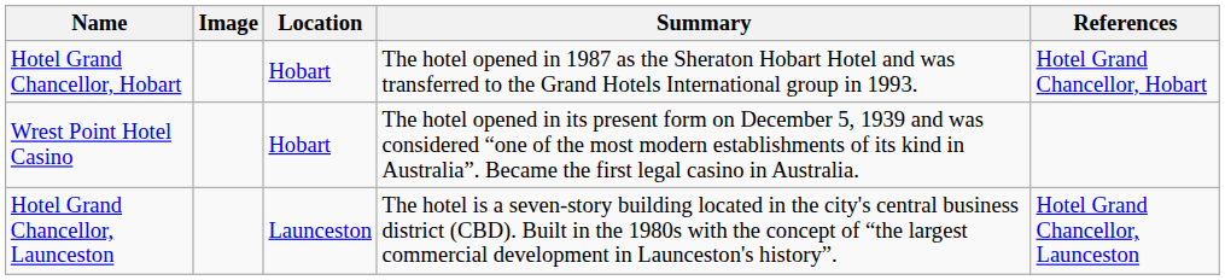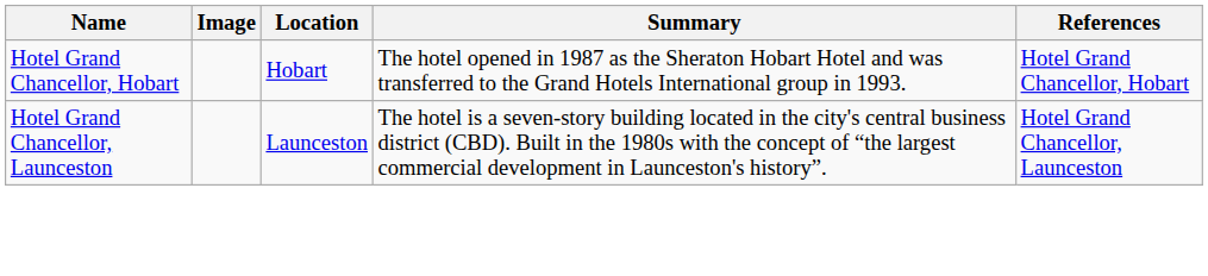 <table class="wikitable">
 <tr>
 <th>Name</th>
 <th>Image</th>
 <th>Location</th>
 <th>Summary</th>
 <th>References</th>
 </tr>
 <tr>
 <td><a href='#'>Hotel Grand Chancellor, Hobart</a></td>
 <td></td>
 <td><a href='#'>Hobart</a></td>
 <td>The hotel opened in 1987 as the Sheraton Hobart Hotel and was transferred to the Grand Hotels International group in 1993.</td>
 <td><a href='#'>Hotel Grand Chancellor, Hobart</a></td>
 </tr>
 <tr>
-<td><a href='#'>Wrest Point Hotel Casino</a></td>
-<td></td>
-<td><a href='#'>Hobart</a></td>
-<td>The hotel opened in its present form on December 5, 1939 and was considered “one of the most modern establishments of its kind in Australia”. Became the first legal casino in Australia.</td>
-<td></td>
-</tr>
-<tr>
 <td><a href='#'>Hotel Grand Chancellor, Launceston</a></td>
 <td></td>
 <td><a href='#'>Launceston</a></td>
 <td>The hotel is a seven-story building located in the city's central business district (CBD). Built in the 1980s with the concept of “the largest commercial development in Launceston's history”.</td>
 <td><a href='#'>Hotel Grand Chancellor, Launceston</a></td>
 </tr>
 </table>
